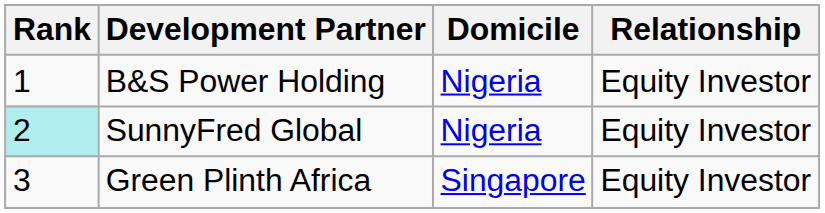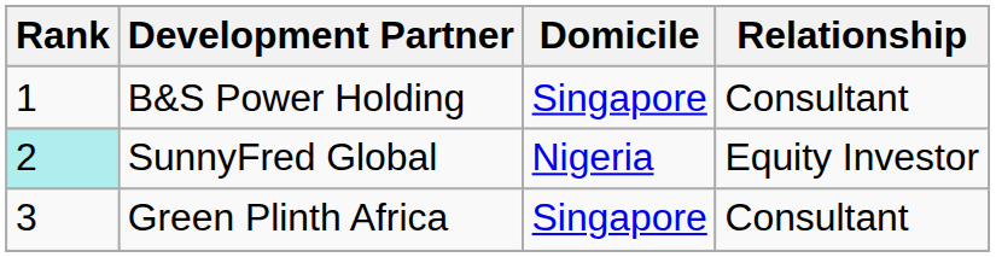 <table class="wikitable sortable" style="margin: 0.5em auto">
 <tr>
 <th>Rank</th>
 <th>Development Partner</th>
 <th>Domicile</th>
 <th>Relationship</th>
 </tr>
 <tr>
 <td>1</td>
 <td>B&S Power Holding</td>
-<td><a href='#'>Nigeria</a></td>
-<td>Equity Investor</td>
+<td><a href='#'>Singapore</a></td>
+<td>Consultant</td>
 </tr>
 <tr>
 <td style="background: paleturquoise;">2</td>
 <td>SunnyFred Global</td>
 <td><a href='#'>Nigeria</a></td>
 <td>Equity Investor</td>
 </tr>
 <tr>
 <td>3</td>
 <td>Green Plinth Africa</td>
 <td><a href='#'>Singapore</a></td>
-<td>Equity Investor</td>
+<td>Consultant</td>
 </tr>
 <tr>
 </tr>
 </table>
